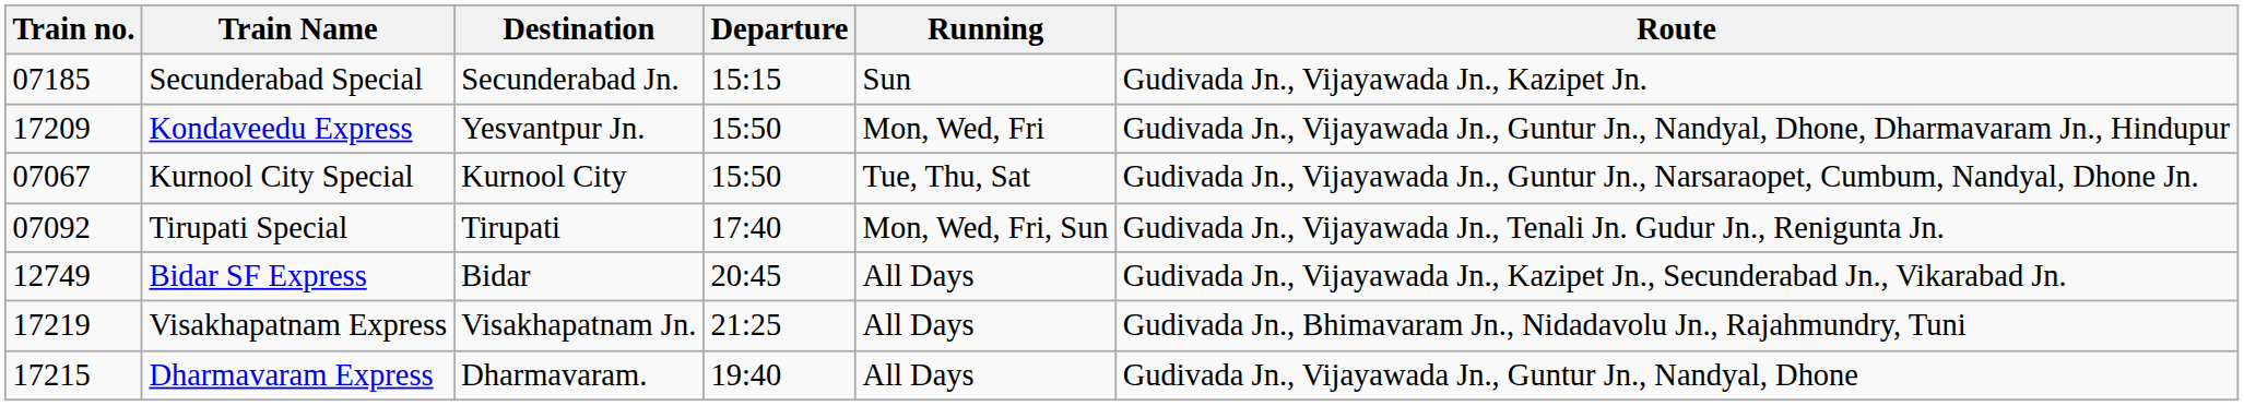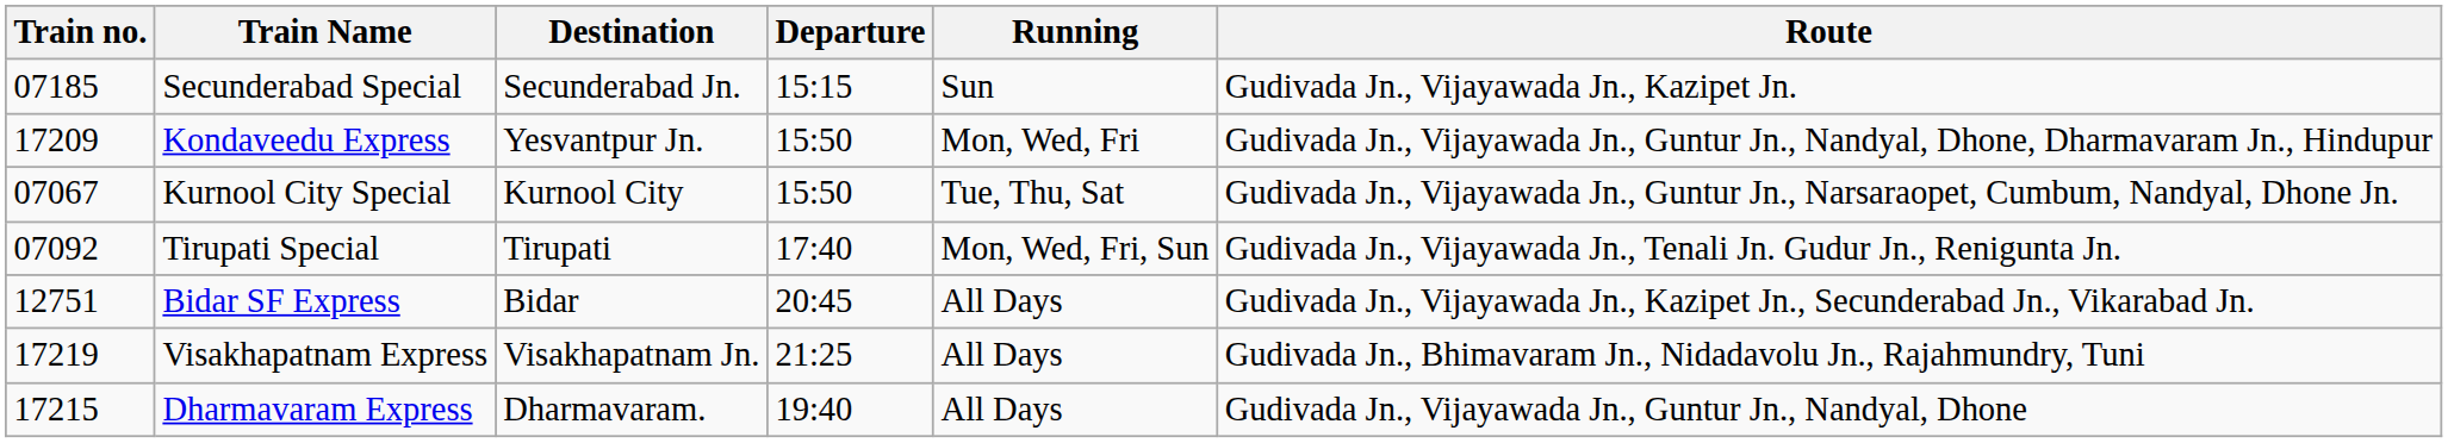 <table class="wikitable sortable">
 <tr>
 <th>Train no.</th>
 <th>Train Name</th>
 <th>Destination</th>
 <th>Departure</th>
 <th>Running</th>
 <th>Route</th>
 </tr>
 <tr>
 <td>07185</td>
 <td>Secunderabad Special</td>
 <td>Secunderabad Jn.</td>
 <td>15:15</td>
 <td>Sun</td>
 <td>Gudivada Jn., Vijayawada Jn., Kazipet Jn.</td>
 </tr>
 <tr>
 <td>17209</td>
 <td><a href='#'>Kondaveedu Express</a></td>
 <td>Yesvantpur Jn.</td>
 <td>15:50</td>
 <td>Mon, Wed, Fri</td>
 <td>Gudivada Jn., Vijayawada Jn., Guntur Jn., Nandyal, Dhone, Dharmavaram Jn., Hindupur</td>
 </tr>
 <tr>
 <td>07067</td>
 <td>Kurnool City Special</td>
 <td>Kurnool City</td>
 <td>15:50</td>
 <td>Tue, Thu, Sat</td>
 <td>Gudivada Jn., Vijayawada Jn., Guntur Jn., Narsaraopet, Cumbum, Nandyal, Dhone Jn.</td>
 </tr>
 <tr>
 <td>07092</td>
 <td>Tirupati Special</td>
 <td>Tirupati</td>
 <td>17:40</td>
 <td>Mon, Wed, Fri, Sun</td>
 <td>Gudivada Jn., Vijayawada Jn., Tenali Jn. Gudur Jn., Renigunta Jn.</td>
 </tr>
 <tr>
-<td>12749</td>
+<td>12751</td>
 <td><a href='#'>Bidar SF Express</a></td>
 <td>Bidar</td>
 <td>20:45</td>
 <td>All Days</td>
 <td>Gudivada Jn., Vijayawada Jn., Kazipet Jn., Secunderabad Jn., Vikarabad Jn.</td>
 </tr>
 <tr>
 <td>17219</td>
 <td>Visakhapatnam Express</td>
 <td>Visakhapatnam Jn.</td>
 <td>21:25</td>
 <td>All Days</td>
 <td>Gudivada Jn., Bhimavaram Jn., Nidadavolu Jn., Rajahmundry, Tuni</td>
 </tr>
 <tr>
 <td>17215</td>
 <td><a href='#'>Dharmavaram Express</a></td>
 <td>Dharmavaram.</td>
 <td>19:40</td>
 <td>All Days</td>
 <td>Gudivada Jn., Vijayawada Jn., Guntur Jn., Nandyal, Dhone</td>
 </tr>
 </table>
